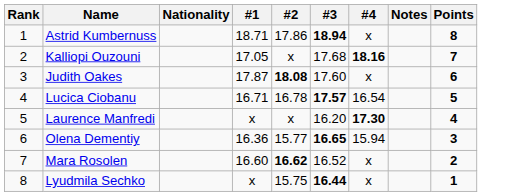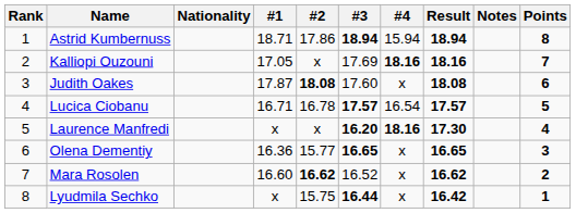 <table class="wikitable sortable" style="text-align:center">
 <tr>
 <th>Rank</th>
 <th>Name</th>
 <th>Nationality</th>
 <th>#1</th>
 <th>#2</th>
 <th>#3</th>
 <th>#4</th>
+<th>Result</th>
 <th>Notes</th>
 <th>Points</th>
 </tr>
 <tr>
 <td>1</td>
 <td align=left><a href='#'>Astrid Kumbernuss</a></td>
 <td align=left></td>
 <td>18.71</td>
 <td>17.86</td>
 <td><strong>18.94</strong></td>
-<td>x</td>
+<td>15.94</td>
+<td><strong>18.94</strong></td>
 <td></td>
 <td><strong>8</strong></td>
 </tr>
 <tr>
 <td>2</td>
 <td align=left><a href='#'>Kalliopi Ouzouni</a></td>
 <td align=left></td>
 <td>17.05</td>
 <td>x</td>
-<td>17.68</td>
+<td>17.69</td>
+<td><strong>18.16</strong></td>
 <td><strong>18.16</strong></td>
 <td></td>
 <td><strong>7</strong></td>
 </tr>
 <tr>
 <td>3</td>
 <td align=left><a href='#'>Judith Oakes</a></td>
 <td align=left></td>
 <td>17.87</td>
 <td><strong>18.08</strong></td>
 <td>17.60</td>
 <td>x</td>
+<td><strong>18.08</strong></td>
 <td></td>
 <td><strong>6</strong></td>
 </tr>
 <tr>
 <td>4</td>
 <td align=left><a href='#'>Lucica Ciobanu</a></td>
 <td align=left></td>
 <td>16.71</td>
 <td>16.78</td>
 <td><strong>17.57</strong></td>
 <td>16.54</td>
+<td><strong>17.57</strong></td>
 <td></td>
 <td><strong>5</strong></td>
 </tr>
 <tr>
 <td>5</td>
 <td align=left><a href='#'>Laurence Manfredi</a></td>
 <td align=left></td>
 <td>x</td>
 <td>x</td>
-<td>16.20</td>
+<td><strong>16.20</strong></td>
+<td><strong>18.16</strong></td>
 <td><strong>17.30</strong></td>
 <td></td>
 <td><strong>4</strong></td>
 </tr>
 <tr>
 <td>6</td>
 <td align=left><a href='#'>Olena Dementiy</a></td>
 <td align=left></td>
 <td>16.36</td>
 <td>15.77</td>
 <td><strong>16.65</strong></td>
-<td>15.94</td>
+<td>x</td>
+<td><strong>16.65</strong></td>
 <td></td>
 <td><strong>3</strong></td>
 </tr>
 <tr>
 <td>7</td>
 <td align=left><a href='#'>Mara Rosolen</a></td>
 <td align=left></td>
 <td>16.60</td>
 <td><strong>16.62</strong></td>
 <td>16.52</td>
 <td>x</td>
+<td><strong>16.62</strong></td>
 <td></td>
 <td><strong>2</strong></td>
 </tr>
 <tr>
 <td>8</td>
 <td align=left><a href='#'>Lyudmila Sechko</a></td>
 <td align=left></td>
 <td>x</td>
 <td>15.75</td>
 <td><strong>16.44</strong></td>
 <td>x</td>
+<td><strong>16.42</strong></td>
 <td></td>
 <td><strong>1</strong></td>
 </tr>
 </table>
